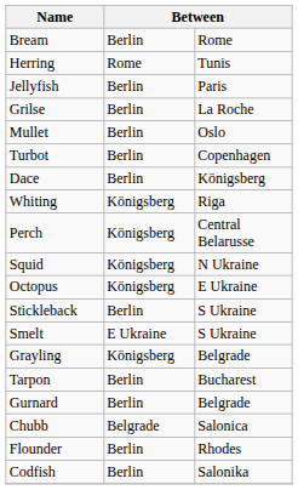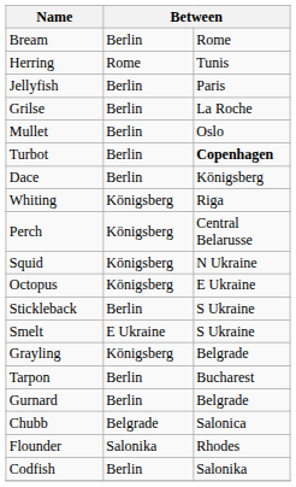 <table class="wikitable" | border=1 | style="margin: 1em auto 1em auto">
 <tr>
 <th width="100pt" align="center">Name</th>
 <th width="200pt" colspan="2" align="center">Between</th>
 </tr>
 <tr>
 <td>Bream</td>
 <td>Berlin</td>
 <td width="100pt">Rome</td>
 </tr>
 <tr>
 <td>Herring</td>
 <td>Rome</td>
 <td>Tunis</td>
 </tr>
 <tr>
 <td>Jellyfish</td>
 <td>Berlin</td>
 <td>Paris</td>
 </tr>
 <tr>
 <td>Grilse</td>
 <td>Berlin</td>
 <td>La Roche</td>
 </tr>
 <tr>
 <td>Mullet</td>
 <td>Berlin</td>
 <td>Oslo</td>
 </tr>
 <tr>
 <td>Turbot</td>
 <td>Berlin</td>
-<td>Copenhagen</td>
+<td><strong>Copenhagen</strong></td>
 </tr>
 <tr>
 <td>Dace</td>
 <td>Berlin</td>
 <td>Königsberg</td>
 </tr>
 <tr>
 <td>Whiting</td>
 <td>Königsberg</td>
 <td>Riga</td>
 </tr>
 <tr>
 <td>Perch</td>
 <td>Königsberg</td>
 <td>Central Belarusse</td>
 </tr>
 <tr>
 <td>Squid</td>
 <td>Königsberg</td>
 <td>N Ukraine</td>
 </tr>
 <tr>
 <td>Octopus</td>
 <td>Königsberg</td>
 <td>E Ukraine</td>
 </tr>
 <tr>
 <td>Stickleback</td>
 <td>Berlin</td>
 <td>S Ukraine</td>
 </tr>
 <tr>
 <td>Smelt</td>
 <td>E Ukraine</td>
 <td>S Ukraine</td>
 </tr>
 <tr>
 <td>Grayling</td>
 <td>Königsberg</td>
 <td>Belgrade</td>
 </tr>
 <tr>
 <td>Tarpon</td>
 <td>Berlin</td>
 <td>Bucharest</td>
 </tr>
 <tr>
 <td>Gurnard</td>
 <td>Berlin</td>
 <td>Belgrade</td>
 </tr>
 <tr>
 <td>Chubb</td>
 <td>Belgrade</td>
 <td>Salonica</td>
 </tr>
 <tr>
 <td>Flounder</td>
-<td>Berlin</td>
+<td>Salonika</td>
 <td>Rhodes</td>
 </tr>
 <tr>
 <td>Codfish</td>
 <td>Berlin</td>
 <td>Salonika</td>
 </tr>
 <tr>
 </tr>
 </table>
